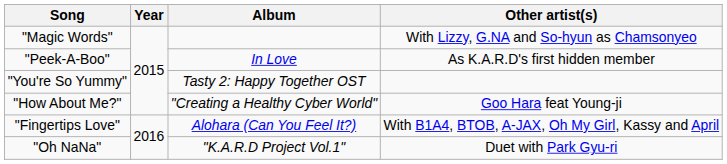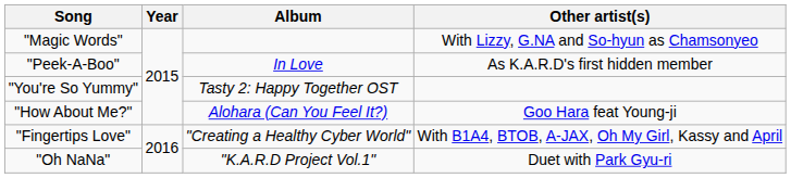 <table class="wikitable plainrowheaders" style="text-align:center;">
 <tr>
 <th>Song</th>
 <th>Year</th>
 <th>Album</th>
 <th>Other artist(s)</th>
 </tr>
 <tr>
 <td>"Magic Words"</td>
 <td rowspan=4>2015</td>
 <td></td>
 <td>With <a href='#'>Lizzy</a>, <a href='#'>G.NA</a> and <a href='#'>So-hyun</a> as <a href='#'>Chamsonyeo</a></td>
 </tr>
 <tr>
 <td>"Peek-A-Boo"</td>
 <td><em><a href='#'>In Love</a></em></td>
 <td>As K.A.R.D's first hidden member</td>
 </tr>
 <tr>
 <td>"You're So Yummy"</td>
 <td><em>Tasty 2: Happy Together OST</em></td>
 <td></td>
 </tr>
 <tr>
 <td>"How About Me?"</td>
-<td><em>"Creating a Healthy Cyber World" </em></td>
+<td><em><a href='#'>Alohara (Can You Feel It?)</a></em></td>
 <td><a href='#'>Goo Hara</a> feat Young-ji</td>
 </tr>
 <tr>
 <td>"Fingertips Love" </td>
 <td rowspan=2>2016</td>
-<td><em><a href='#'>Alohara (Can You Feel It?)</a></em></td>
+<td><em>"Creating a Healthy Cyber World" </em></td>
 <td>With <a href='#'>B1A4</a>, <a href='#'>BTOB</a>, <a href='#'>A-JAX</a>, <a href='#'>Oh My Girl</a>, Kassy and <a href='#'>April</a></td>
 </tr>
 <tr>
 <td>"Oh NaNa"</td>
 <td><em>"K.A.R.D Project Vol.1"</em></td>
 <td>Duet with <a href='#'>Park Gyu-ri</a></td>
 </tr>
 </table>
